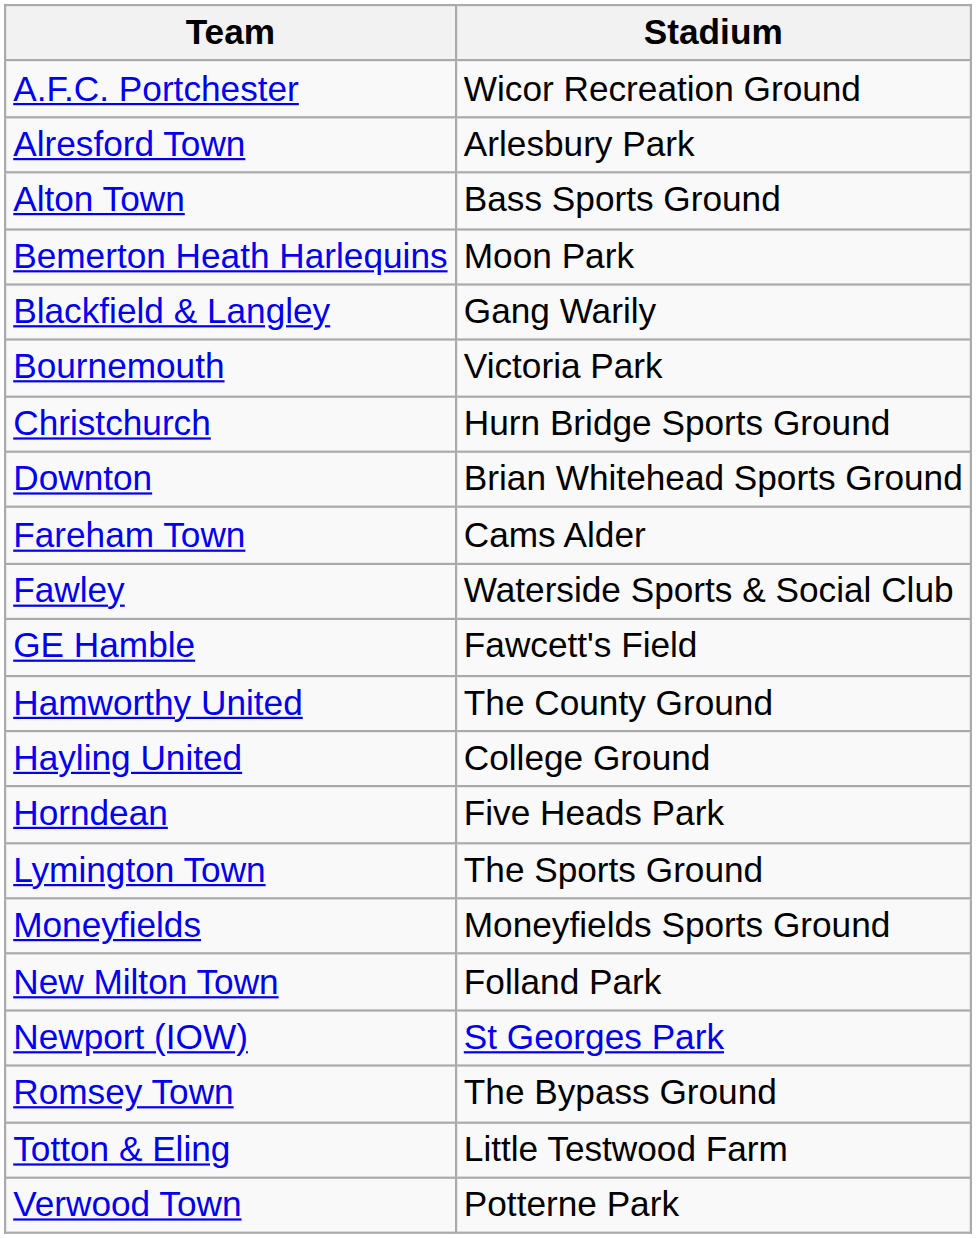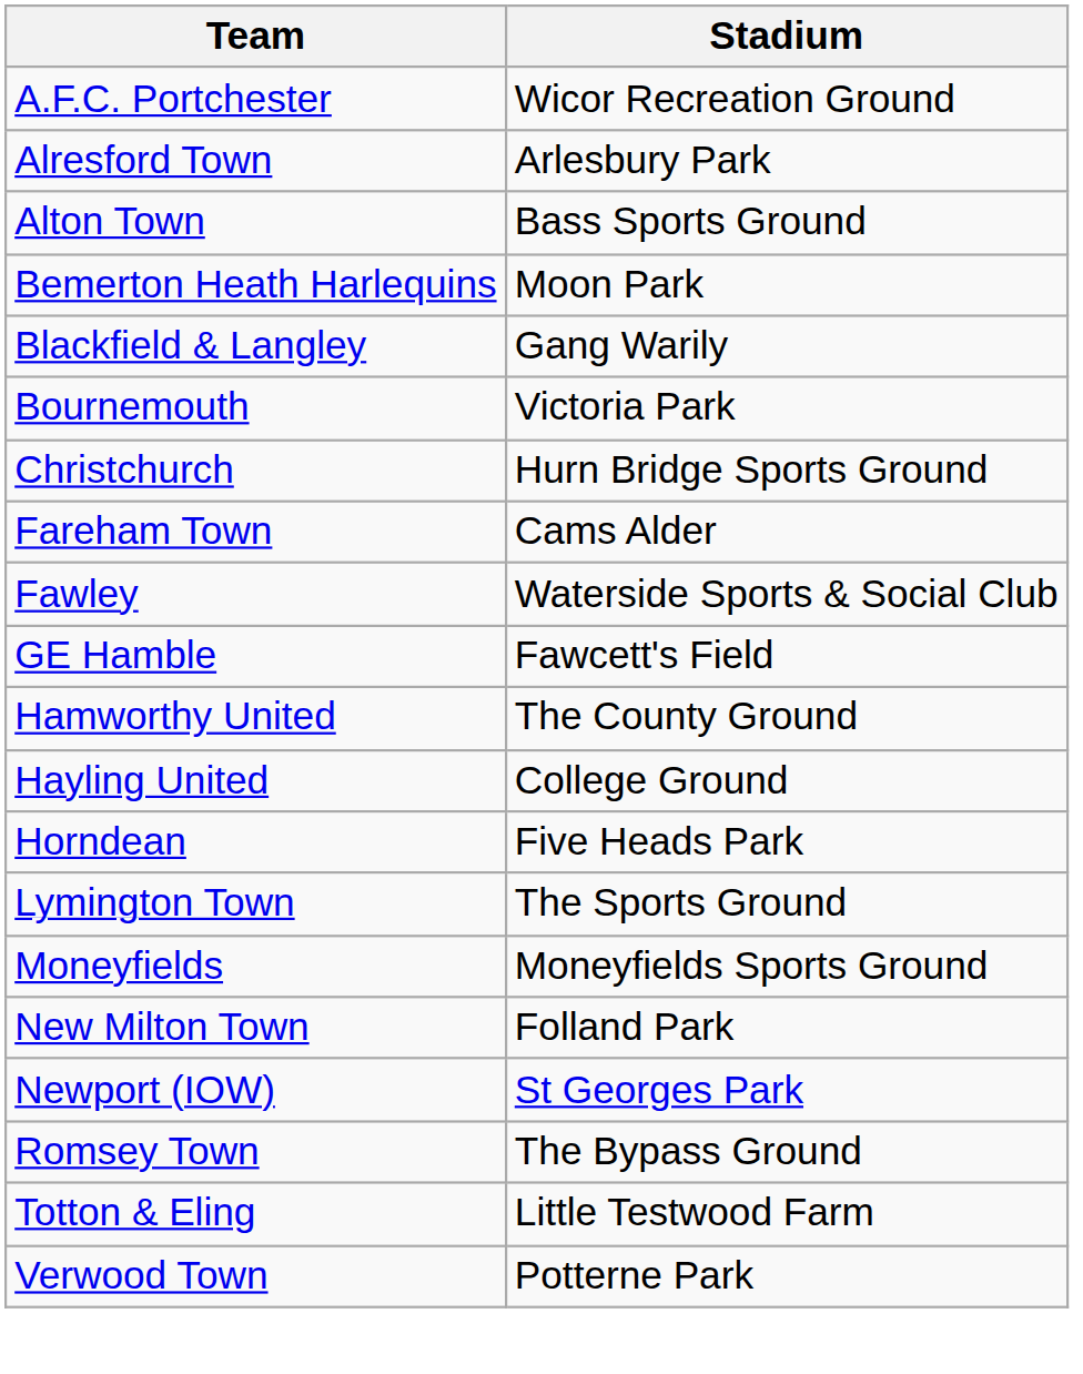 <table class="wikitable sortable" style="text-align: left;">
 <tr>
 <th>Team</th>
 <th>Stadium</th>
 </tr>
 <tr>
 <td><a href='#'>A.F.C. Portchester</a></td>
 <td>Wicor Recreation Ground</td>
 </tr>
 <tr>
 <td><a href='#'>Alresford Town</a></td>
 <td>Arlesbury Park</td>
 </tr>
 <tr>
 <td><a href='#'>Alton Town</a></td>
 <td>Bass Sports Ground</td>
 </tr>
 <tr>
 <td><a href='#'>Bemerton Heath Harlequins</a></td>
 <td>Moon Park</td>
 </tr>
 <tr>
 <td><a href='#'>Blackfield & Langley</a></td>
 <td>Gang Warily</td>
 </tr>
 <tr>
 <td><a href='#'>Bournemouth</a></td>
 <td>Victoria Park</td>
 </tr>
 <tr>
 <td><a href='#'>Christchurch</a></td>
 <td>Hurn Bridge Sports Ground</td>
-</tr>
-<tr>
-<td><a href='#'>Downton</a></td>
-<td>Brian Whitehead Sports Ground</td>
 </tr>
 <tr>
 <td><a href='#'>Fareham Town</a></td>
 <td>Cams Alder</td>
 </tr>
 <tr>
 <td><a href='#'>Fawley</a></td>
 <td>Waterside Sports & Social Club</td>
 </tr>
 <tr>
 <td><a href='#'>GE Hamble</a></td>
 <td>Fawcett's Field</td>
 </tr>
 <tr>
 <td><a href='#'>Hamworthy United</a></td>
 <td>The County Ground</td>
 </tr>
 <tr>
 <td><a href='#'>Hayling United</a></td>
 <td>College Ground</td>
 </tr>
 <tr>
 <td><a href='#'>Horndean</a></td>
 <td>Five Heads Park</td>
 </tr>
 <tr>
 <td><a href='#'>Lymington Town</a></td>
 <td>The Sports Ground</td>
 </tr>
 <tr>
 <td><a href='#'>Moneyfields</a></td>
 <td>Moneyfields Sports Ground</td>
 </tr>
 <tr>
 <td><a href='#'>New Milton Town</a></td>
 <td>Folland Park</td>
 </tr>
 <tr>
 <td><a href='#'>Newport (IOW)</a></td>
 <td><a href='#'>St Georges Park</a></td>
 </tr>
 <tr>
 <td><a href='#'>Romsey Town</a></td>
 <td>The Bypass Ground</td>
 </tr>
 <tr>
 <td><a href='#'>Totton & Eling</a></td>
 <td>Little Testwood Farm</td>
 </tr>
 <tr>
 <td><a href='#'>Verwood Town</a></td>
 <td>Potterne Park</td>
 </tr>
 </table>
